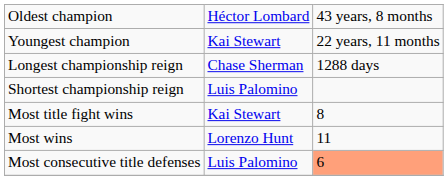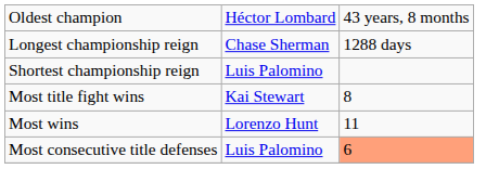 <table class="wikitable">
 <tr>
 <td>Oldest champion</td>
 <td> <a href='#'>Héctor Lombard</a></td>
 <td>43 years, 8 months</td>
-</tr>
-<tr>
-<td>Youngest champion</td>
-<td> <a href='#'>Kai Stewart</a></td>
-<td>22 years, 11 months</td>
 </tr>
 <tr>
 <td>Longest championship reign</td>
 <td> <a href='#'>Chase Sherman</a></td>
 <td>1288 days</td>
 </tr>
 <tr>
 <td>Shortest championship reign</td>
 <td> <a href='#'>Luis Palomino</a></td>
 <td></td>
 </tr>
 <tr>
 <td>Most title fight wins</td>
 <td> <a href='#'>Kai Stewart</a></td>
 <td>8</td>
 </tr>
 <tr>
 <td>Most wins</td>
 <td> <a href='#'>Lorenzo Hunt</a></td>
 <td>11</td>
 </tr>
 <tr>
 <td>Most consecutive title defenses</td>
 <td> <a href='#'>Luis Palomino</a></td>
 <td style="background: lightsalmon;">6</td>
 </tr>
 <tr>
 </tr>
 </table>
